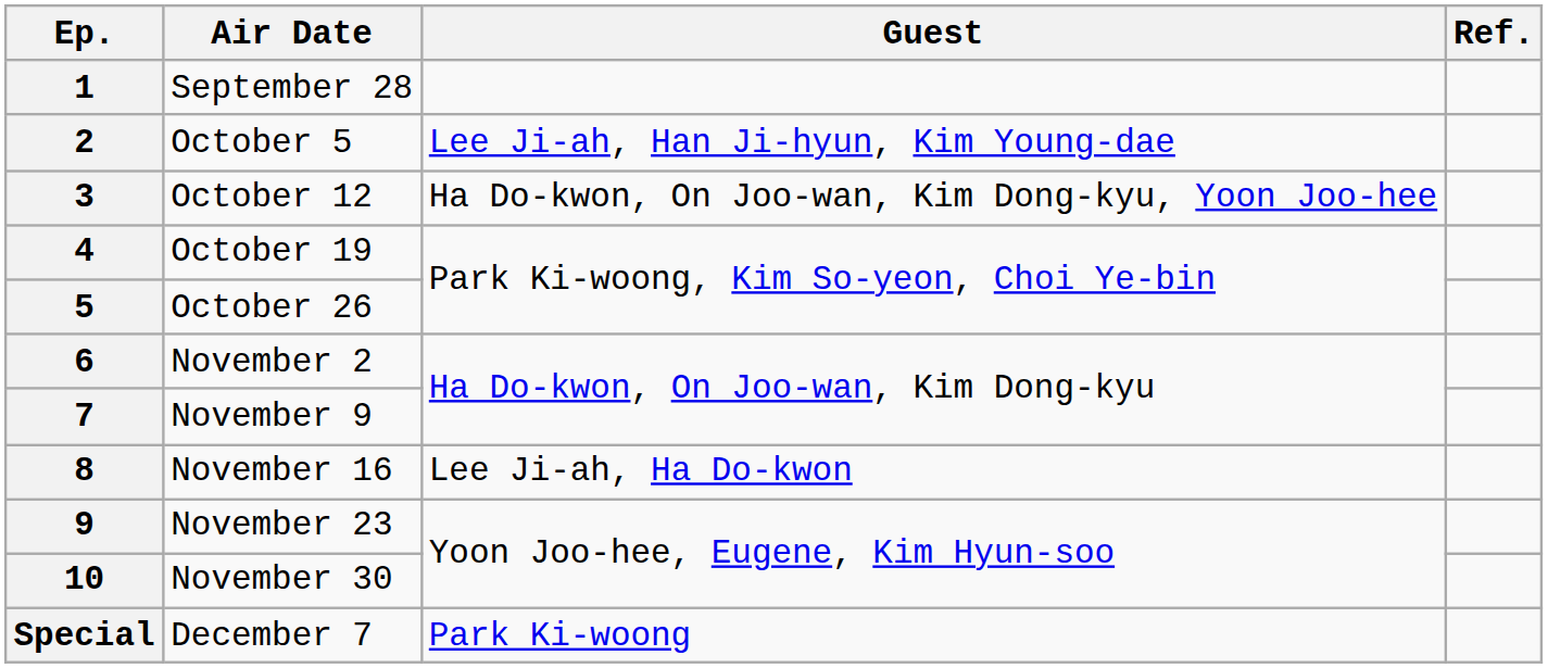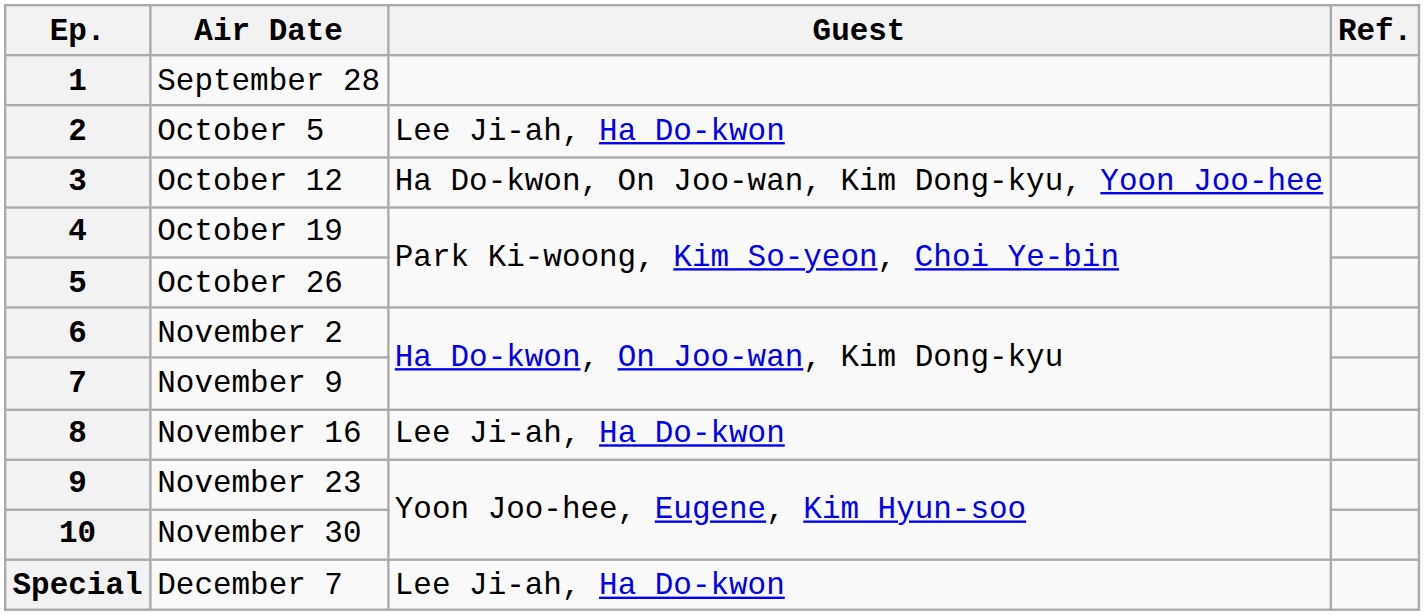 <table class="wikitable">
 <tr>
 <th>Ep.</th>
 <th>Air Date</th>
 <th>Guest</th>
 <th>Ref.</th>
 </tr>
 <tr>
 <th>1</th>
 <td>September 28</td>
 <td></td>
 <td></td>
 </tr>
 <tr>
 <th>2</th>
 <td>October 5</td>
-<td><a href='#'>Lee Ji-ah</a>, <a href='#'>Han Ji-hyun</a>, <a href='#'>Kim Young-dae</a></td>
+<td>Lee Ji-ah, <a href='#'>Ha Do-kwon</a></td>
 <td></td>
 </tr>
 <tr>
 <th>3</th>
 <td>October 12</td>
 <td>Ha Do-kwon, On Joo-wan, Kim Dong-kyu, <a href='#'>Yoon Joo-hee</a></td>
 <td></td>
 </tr>
 <tr>
 <th>4</th>
 <td>October 19</td>
 <td rowspan=2>Park Ki-woong, <a href='#'>Kim So-yeon</a>, <a href='#'>Choi Ye-bin</a></td>
 <td></td>
 </tr>
 <tr>
 <th>5</th>
 <td>October 26</td>
 <td></td>
 </tr>
 <tr>
 <th>6</th>
 <td>November 2</td>
 <td rowspan=2><a href='#'>Ha Do-kwon</a>, <a href='#'>On Joo-wan</a>, Kim Dong-kyu</td>
 <td></td>
 </tr>
 <tr>
 <th>7</th>
 <td>November 9</td>
 <td></td>
 </tr>
 <tr>
 <th>8</th>
 <td>November 16</td>
 <td>Lee Ji-ah, <a href='#'>Ha Do-kwon</a></td>
 <td></td>
 </tr>
 <tr>
 <th>9</th>
 <td>November 23</td>
 <td rowspan=2>Yoon Joo-hee, <a href='#'>Eugene</a>, <a href='#'>Kim Hyun-soo</a></td>
 <td></td>
 </tr>
 <tr>
 <th>10</th>
 <td>November 30</td>
 <td></td>
 </tr>
 <tr>
 <th>Special</th>
 <td>December 7</td>
-<td><a href='#'>Park Ki-woong</a></td>
+<td>Lee Ji-ah, <a href='#'>Ha Do-kwon</a></td>
 <td></td>
 </tr>
 </table>
